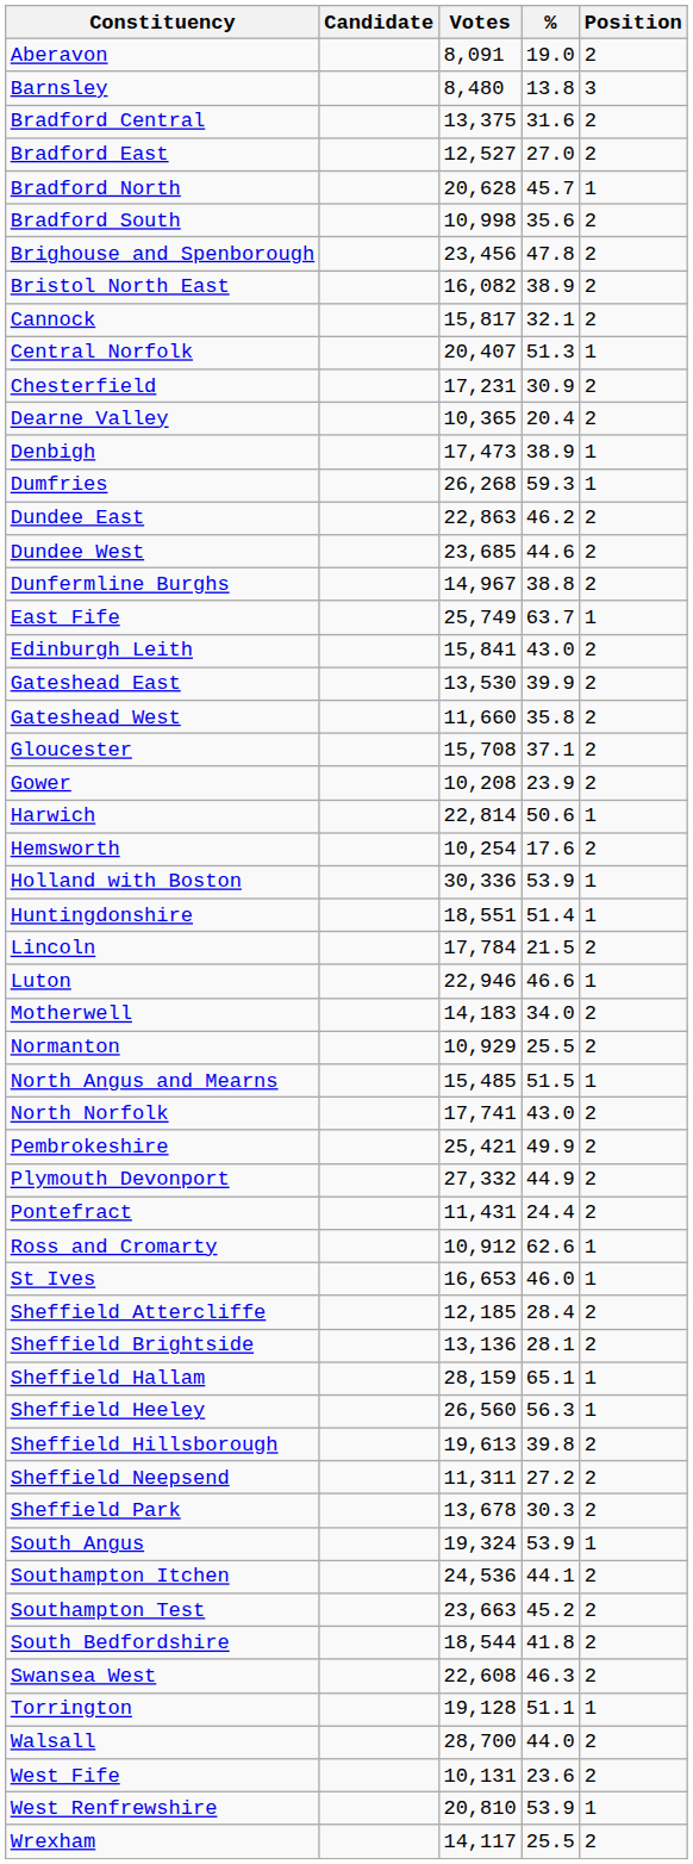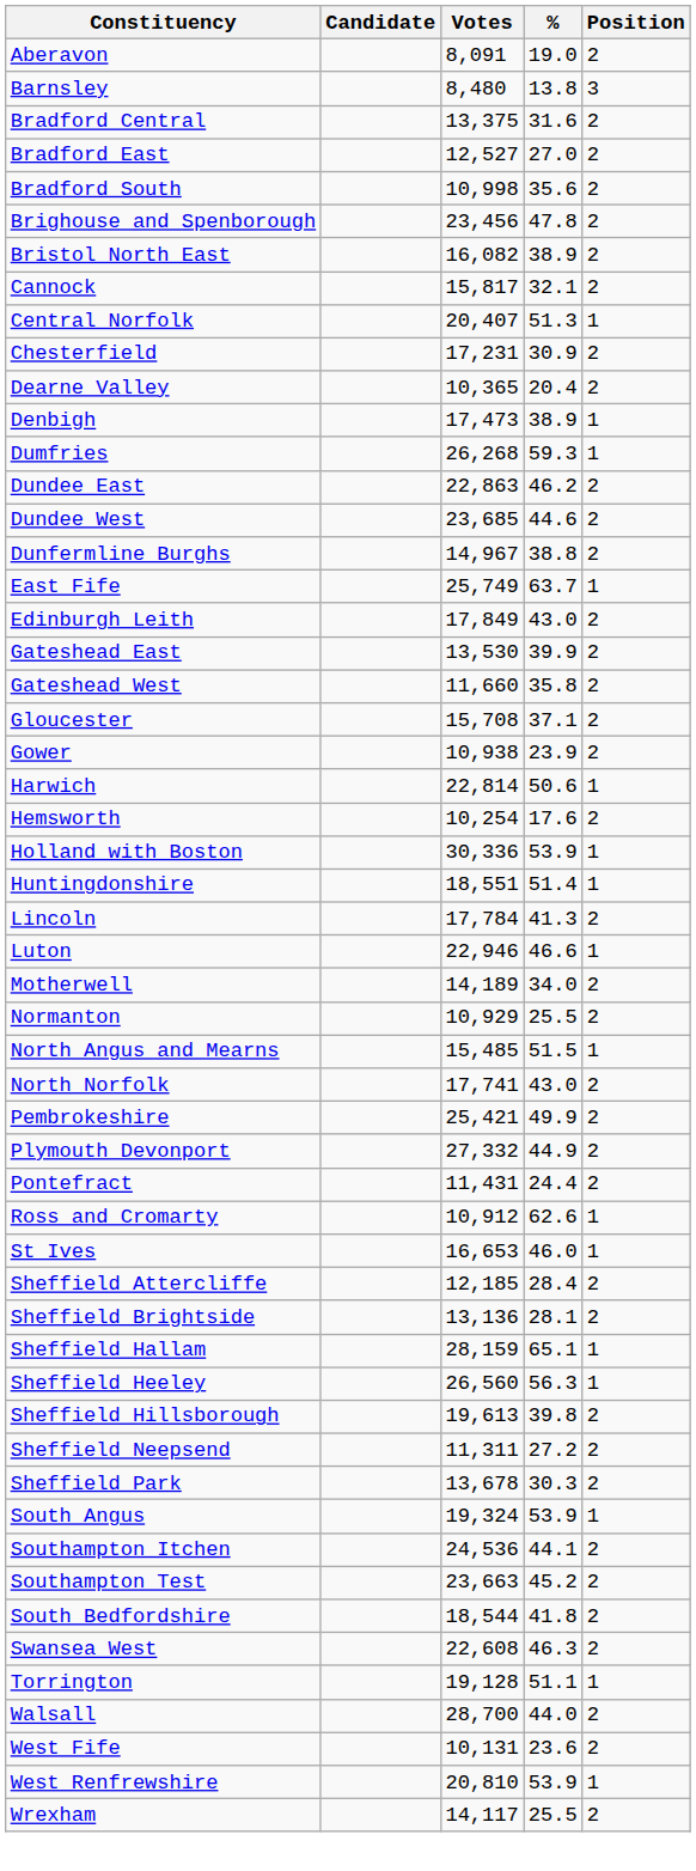 <table class="wikitable sortable">
 <tr>
 <th>Constituency</th>
 <th>Candidate</th>
 <th>Votes</th>
 <th>%</th>
 <th>Position</th>
 </tr>
 <tr>
 <td><a href='#'>Aberavon</a></td>
 <td></td>
 <td>8,091</td>
 <td>19.0</td>
 <td>2</td>
 </tr>
 <tr>
 <td><a href='#'>Barnsley</a></td>
 <td></td>
 <td>8,480</td>
 <td>13.8</td>
 <td>3</td>
 </tr>
 <tr>
 <td><a href='#'>Bradford Central</a></td>
 <td></td>
 <td>13,375</td>
 <td>31.6</td>
 <td>2</td>
 </tr>
 <tr>
 <td><a href='#'>Bradford East</a></td>
 <td></td>
 <td>12,527</td>
 <td>27.0</td>
 <td>2</td>
-</tr>
-<tr>
-<td><a href='#'>Bradford North</a></td>
-<td></td>
-<td>20,628</td>
-<td>45.7</td>
-<td>1</td>
 </tr>
 <tr>
 <td><a href='#'>Bradford South</a></td>
 <td></td>
 <td>10,998</td>
 <td>35.6</td>
 <td>2</td>
 </tr>
 <tr>
 <td><a href='#'>Brighouse and Spenborough</a></td>
 <td></td>
 <td>23,456</td>
 <td>47.8</td>
 <td>2</td>
 </tr>
 <tr>
 <td><a href='#'>Bristol North East</a></td>
 <td></td>
 <td>16,082</td>
 <td>38.9</td>
 <td>2</td>
 </tr>
 <tr>
 <td><a href='#'>Cannock</a></td>
 <td></td>
 <td>15,817</td>
 <td>32.1</td>
 <td>2</td>
 </tr>
 <tr>
 <td><a href='#'>Central Norfolk</a></td>
 <td></td>
 <td>20,407</td>
 <td>51.3</td>
 <td>1</td>
 </tr>
 <tr>
 <td><a href='#'>Chesterfield</a></td>
 <td></td>
 <td>17,231</td>
 <td>30.9</td>
 <td>2</td>
 </tr>
 <tr>
 <td><a href='#'>Dearne Valley</a></td>
 <td></td>
 <td>10,365</td>
 <td>20.4</td>
 <td>2</td>
 </tr>
 <tr>
 <td><a href='#'>Denbigh</a></td>
 <td></td>
 <td>17,473</td>
 <td>38.9</td>
 <td>1</td>
 </tr>
 <tr>
 <td><a href='#'>Dumfries</a></td>
 <td></td>
 <td>26,268</td>
 <td>59.3</td>
 <td>1</td>
 </tr>
 <tr>
 <td><a href='#'>Dundee East</a></td>
 <td></td>
 <td>22,863</td>
 <td>46.2</td>
 <td>2</td>
 </tr>
 <tr>
 <td><a href='#'>Dundee West</a></td>
 <td></td>
 <td>23,685</td>
 <td>44.6</td>
 <td>2</td>
 </tr>
 <tr>
 <td><a href='#'>Dunfermline Burghs</a></td>
 <td></td>
 <td>14,967</td>
 <td>38.8</td>
 <td>2</td>
 </tr>
 <tr>
 <td><a href='#'>East Fife</a></td>
 <td></td>
 <td>25,749</td>
 <td>63.7</td>
 <td>1</td>
 </tr>
 <tr>
 <td><a href='#'>Edinburgh Leith</a></td>
 <td></td>
-<td>15,841</td>
+<td>17,849</td>
 <td>43.0</td>
 <td>2</td>
 </tr>
 <tr>
 <td><a href='#'>Gateshead East</a></td>
 <td></td>
 <td>13,530</td>
 <td>39.9</td>
 <td>2</td>
 </tr>
 <tr>
 <td><a href='#'>Gateshead West</a></td>
 <td></td>
 <td>11,660</td>
 <td>35.8</td>
 <td>2</td>
 </tr>
 <tr>
 <td><a href='#'>Gloucester</a></td>
 <td></td>
 <td>15,708</td>
 <td>37.1</td>
 <td>2</td>
 </tr>
 <tr>
 <td><a href='#'>Gower</a></td>
 <td></td>
-<td>10,208</td>
+<td>10,938</td>
 <td>23.9</td>
 <td>2</td>
 </tr>
 <tr>
 <td><a href='#'>Harwich</a></td>
 <td></td>
 <td>22,814</td>
 <td>50.6</td>
 <td>1</td>
 </tr>
 <tr>
 <td><a href='#'>Hemsworth</a></td>
 <td></td>
 <td>10,254</td>
 <td>17.6</td>
 <td>2</td>
 </tr>
 <tr>
 <td><a href='#'>Holland with Boston</a></td>
 <td></td>
 <td>30,336</td>
 <td>53.9</td>
 <td>1</td>
 </tr>
 <tr>
 <td><a href='#'>Huntingdonshire</a></td>
 <td></td>
 <td>18,551</td>
 <td>51.4</td>
 <td>1</td>
 </tr>
 <tr>
 <td><a href='#'>Lincoln</a></td>
 <td></td>
 <td>17,784</td>
-<td>21.5</td>
+<td>41.3</td>
 <td>2</td>
 </tr>
 <tr>
 <td><a href='#'>Luton</a></td>
 <td></td>
 <td>22,946</td>
 <td>46.6</td>
 <td>1</td>
 </tr>
 <tr>
 <td><a href='#'>Motherwell</a></td>
 <td></td>
-<td>14,183</td>
+<td>14,189</td>
 <td>34.0</td>
 <td>2</td>
 </tr>
 <tr>
 <td><a href='#'>Normanton</a></td>
 <td></td>
 <td>10,929</td>
 <td>25.5</td>
 <td>2</td>
 </tr>
 <tr>
 <td><a href='#'>North Angus and Mearns</a></td>
 <td></td>
 <td>15,485</td>
 <td>51.5</td>
 <td>1</td>
 </tr>
 <tr>
 <td><a href='#'>North Norfolk</a></td>
 <td></td>
 <td>17,741</td>
 <td>43.0</td>
 <td>2</td>
 </tr>
 <tr>
 <td><a href='#'>Pembrokeshire</a></td>
 <td></td>
 <td>25,421</td>
 <td>49.9</td>
 <td>2</td>
 </tr>
 <tr>
 <td><a href='#'>Plymouth Devonport</a></td>
 <td></td>
 <td>27,332</td>
 <td>44.9</td>
 <td>2</td>
 </tr>
 <tr>
 <td><a href='#'>Pontefract</a></td>
 <td></td>
 <td>11,431</td>
 <td>24.4</td>
 <td>2</td>
 </tr>
 <tr>
 <td><a href='#'>Ross and Cromarty</a></td>
 <td></td>
 <td>10,912</td>
 <td>62.6</td>
 <td>1</td>
 </tr>
 <tr>
 <td><a href='#'>St Ives</a></td>
 <td></td>
 <td>16,653</td>
 <td>46.0</td>
 <td>1</td>
 </tr>
 <tr>
 <td><a href='#'>Sheffield Attercliffe</a></td>
 <td></td>
 <td>12,185</td>
 <td>28.4</td>
 <td>2</td>
 </tr>
 <tr>
 <td><a href='#'>Sheffield Brightside</a></td>
 <td></td>
 <td>13,136</td>
 <td>28.1</td>
 <td>2</td>
 </tr>
 <tr>
 <td><a href='#'>Sheffield Hallam</a></td>
 <td></td>
 <td>28,159</td>
 <td>65.1</td>
 <td>1</td>
 </tr>
 <tr>
 <td><a href='#'>Sheffield Heeley</a></td>
 <td></td>
 <td>26,560</td>
 <td>56.3</td>
 <td>1</td>
 </tr>
 <tr>
 <td><a href='#'>Sheffield Hillsborough</a></td>
 <td></td>
 <td>19,613</td>
 <td>39.8</td>
 <td>2</td>
 </tr>
 <tr>
 <td><a href='#'>Sheffield Neepsend</a></td>
 <td></td>
 <td>11,311</td>
 <td>27.2</td>
 <td>2</td>
 </tr>
 <tr>
 <td><a href='#'>Sheffield Park</a></td>
 <td></td>
 <td>13,678</td>
 <td>30.3</td>
 <td>2</td>
 </tr>
 <tr>
 <td><a href='#'>South Angus</a></td>
 <td></td>
 <td>19,324</td>
 <td>53.9</td>
 <td>1</td>
 </tr>
 <tr>
 <td><a href='#'>Southampton Itchen</a></td>
 <td></td>
 <td>24,536</td>
 <td>44.1</td>
 <td>2</td>
 </tr>
 <tr>
 <td><a href='#'>Southampton Test</a></td>
 <td></td>
 <td>23,663</td>
 <td>45.2</td>
 <td>2</td>
 </tr>
 <tr>
 <td><a href='#'>South Bedfordshire</a></td>
 <td></td>
 <td>18,544</td>
 <td>41.8</td>
 <td>2</td>
 </tr>
 <tr>
 <td><a href='#'>Swansea West</a></td>
 <td></td>
 <td>22,608</td>
 <td>46.3</td>
 <td>2</td>
 </tr>
 <tr>
 <td><a href='#'>Torrington</a></td>
 <td></td>
 <td>19,128</td>
 <td>51.1</td>
 <td>1</td>
 </tr>
 <tr>
 <td><a href='#'>Walsall</a></td>
 <td></td>
 <td>28,700</td>
 <td>44.0</td>
 <td>2</td>
 </tr>
 <tr>
 <td><a href='#'>West Fife</a></td>
 <td></td>
 <td>10,131</td>
 <td>23.6</td>
 <td>2</td>
 </tr>
 <tr>
 <td><a href='#'>West Renfrewshire</a></td>
 <td></td>
 <td>20,810</td>
 <td>53.9</td>
 <td>1</td>
 </tr>
 <tr>
 <td><a href='#'>Wrexham</a></td>
 <td></td>
 <td>14,117</td>
 <td>25.5</td>
 <td>2</td>
 </tr>
 </table>
